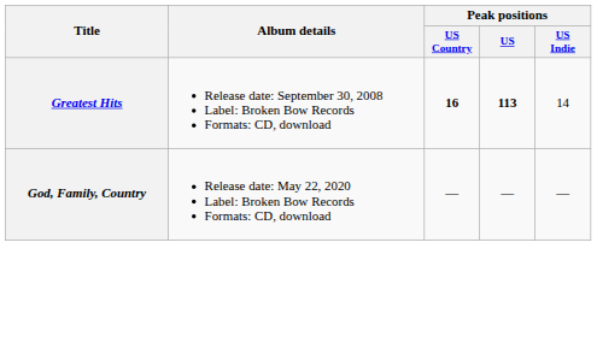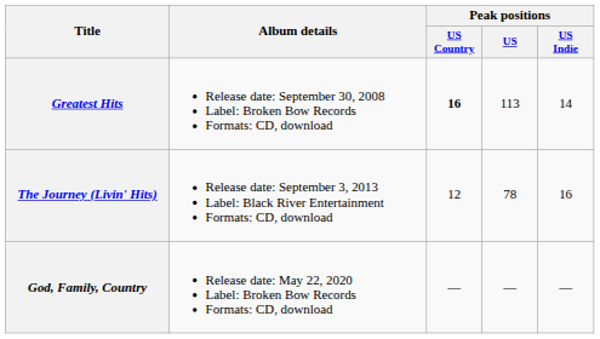 <table class="wikitable plainrowheaders" style="text-align:center;">
 <tr>
 <th scope="col" rowspan="2" style="width:12em;">Title</th>
 <th scope="col" rowspan="2" style="width:19em;">Album details</th>
 <th scope="col" colspan="3">Peak positions</th>
 </tr>
 <tr>
 <th scope="col" style="width:4.5em;font-size:85%;"><a href='#'>US Country</a><br></th>
 <th scope="col" style="width:4.5em;font-size:85%;"><a href='#'>US</a><br></th>
 <th scope="col" style="width:4.5em;font-size:85%;"><a href='#'>US<br>Indie</a><br></th>
 </tr>
 <tr>
 <th scope="row"><em><a href='#'>Greatest Hits</a></em></th>
 <td align="left"><br><ul><li>Release date: September 30, 2008</li><li>Label: Broken Bow Records</li><li>Formats: CD, download</li></ul></td>
 <td><strong>16</strong></td>
-<td><strong>113</strong></td>
+<td>113</td>
 <td>14</td>
+</tr>
+<tr>
+<th scope="row"><em><a href='#'>The Journey (Livin' Hits)</a></em></th>
+<td align="left"><br><ul><li>Release date: September 3, 2013</li><li>Label: Black River Entertainment</li><li>Formats: CD, download</li></ul></td>
+<td>12</td>
+<td>78</td>
+<td>16</td>
 </tr>
 <tr>
 <th scope="row"><em>God, Family, Country</em></th>
 <td align="left"><br><ul><li>Release date: May 22, 2020</li><li>Label: Broken Bow Records</li><li>Formats: CD, download</li></ul></td>
 <td>—</td>
 <td>—</td>
 <td>—</td>
 </tr>
 </table>
